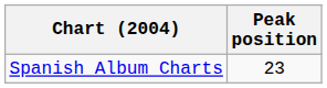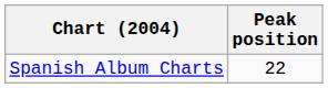 <table class="wikitable sortable">
 <tr>
 <th>Chart (2004)</th>
 <th>Peak<br>position</th>
 </tr>
 <tr>
 <td><a href='#'>Spanish Album Charts</a></td>
-<td align="center">23</td>
+<td align="center">22</td>
 </tr>
 </table>
